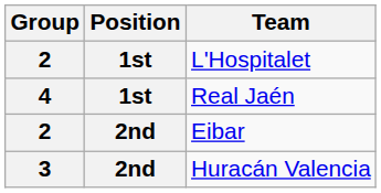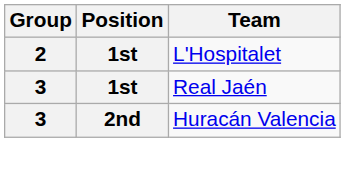 <table class="wikitable">
 <tr>
 <th>Group</th>
 <th>Position</th>
 <th>Team</th>
 </tr>
 <tr>
 <th>2</th>
 <th>1st</th>
 <td><a href='#'>L'Hospitalet</a></td>
 </tr>
 <tr>
-<th>4</th>
+<th>3</th>
 <th>1st</th>
 <td><a href='#'>Real Jaén</a></td>
-</tr>
-<tr>
-<th>2</th>
-<th>2nd</th>
-<td><a href='#'>Eibar</a></td>
 </tr>
 <tr>
 <th>3</th>
 <th>2nd</th>
 <td><a href='#'>Huracán Valencia</a></td>
 </tr>
 </table>
